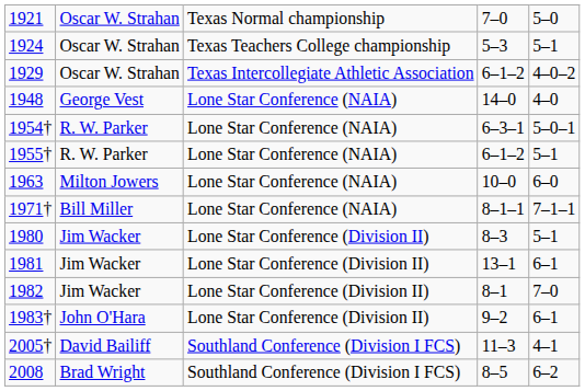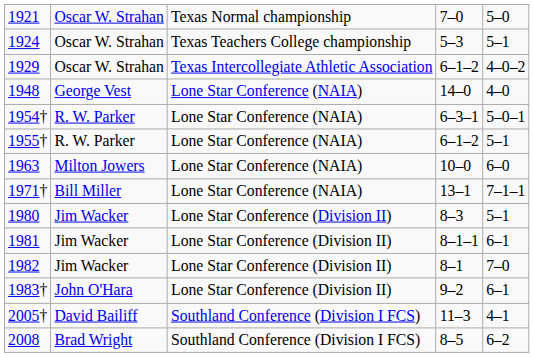 <table class="wikitable">
 <tr>
 <td><a href='#'>1921</a></td>
 <td><a href='#'>Oscar W. Strahan</a></td>
 <td>Texas Normal championship</td>
 <td>7–0</td>
 <td>5–0</td>
 </tr>
 <tr>
 <td><a href='#'>1924</a></td>
 <td>Oscar W. Strahan</td>
 <td>Texas Teachers College championship</td>
 <td>5–3</td>
 <td>5–1</td>
 </tr>
 <tr>
 <td><a href='#'>1929</a></td>
 <td>Oscar W. Strahan</td>
 <td><a href='#'>Texas Intercollegiate Athletic Association</a></td>
 <td>6–1–2</td>
 <td>4–0–2</td>
 </tr>
 <tr>
 <td><a href='#'>1948</a></td>
 <td><a href='#'>George Vest</a></td>
 <td><a href='#'>Lone Star Conference</a> (<a href='#'>NAIA</a>)</td>
 <td>14–0</td>
 <td>4–0</td>
 </tr>
 <tr>
 <td><a href='#'>1954</a>†</td>
 <td><a href='#'>R. W. Parker</a></td>
 <td>Lone Star Conference (NAIA)</td>
 <td>6–3–1</td>
 <td>5–0–1</td>
 </tr>
 <tr>
 <td><a href='#'>1955</a>†</td>
 <td>R. W. Parker</td>
 <td>Lone Star Conference (NAIA)</td>
 <td>6–1–2</td>
 <td>5–1</td>
 </tr>
 <tr>
 <td><a href='#'>1963</a></td>
 <td><a href='#'>Milton Jowers</a></td>
 <td>Lone Star Conference (NAIA)</td>
 <td>10–0</td>
 <td>6–0</td>
 </tr>
 <tr>
 <td><a href='#'>1971</a>†</td>
 <td><a href='#'>Bill Miller</a></td>
 <td>Lone Star Conference (NAIA)</td>
-<td>8–1–1</td>
+<td>13–1</td>
 <td>7–1–1</td>
 </tr>
 <tr>
 <td><a href='#'>1980</a></td>
 <td><a href='#'>Jim Wacker</a></td>
 <td>Lone Star Conference (<a href='#'>Division II</a>)</td>
 <td>8–3</td>
 <td>5–1</td>
 </tr>
 <tr>
 <td><a href='#'>1981</a></td>
 <td>Jim Wacker</td>
 <td>Lone Star Conference (Division II)</td>
-<td>13–1</td>
+<td>8–1–1</td>
 <td>6–1</td>
 </tr>
 <tr>
 <td><a href='#'>1982</a></td>
 <td>Jim Wacker</td>
 <td>Lone Star Conference (Division II)</td>
 <td>8–1</td>
 <td>7–0</td>
 </tr>
 <tr>
 <td><a href='#'>1983</a>†</td>
 <td><a href='#'>John O'Hara</a></td>
 <td>Lone Star Conference (Division II)</td>
 <td>9–2</td>
 <td>6–1</td>
 </tr>
 <tr>
 <td><a href='#'>2005</a>†</td>
 <td><a href='#'>David Bailiff</a></td>
 <td><a href='#'>Southland Conference</a> (<a href='#'>Division I FCS</a>)</td>
 <td>11–3</td>
 <td>4–1</td>
 </tr>
 <tr>
 <td><a href='#'>2008</a></td>
 <td><a href='#'>Brad Wright</a></td>
 <td>Southland Conference (Division I FCS)</td>
 <td>8–5</td>
 <td>6–2</td>
 </tr>
 </table>
